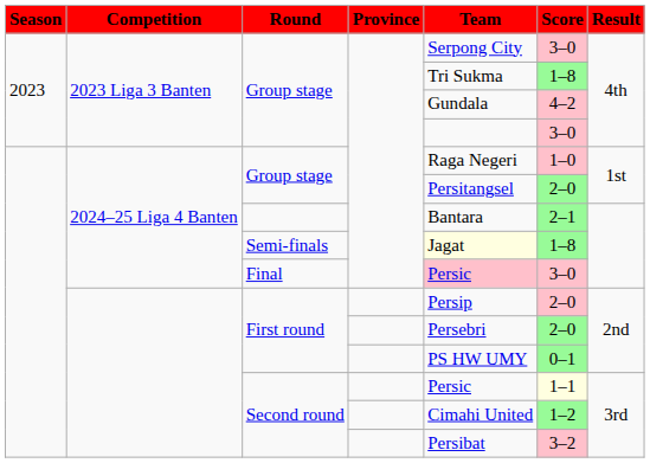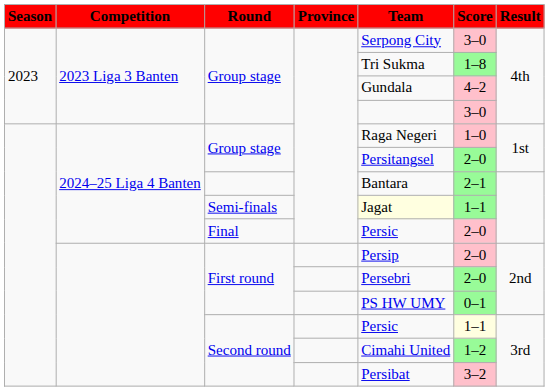 <table class="wikitable">
 <tr>
 <th style="background:red"><span> Season</span></th>
 <th style="background:red"><span> Competition</span></th>
 <th style="background:red"><span> Round</span></th>
 <th style="background:red"><span> Province</span></th>
 <th style="background:red"><span> Team</span></th>
 <th style="background:red"><span> Score</span></th>
 <th style="background:red"><span> Result</span></th>
 </tr>
 <tr>
 <td rowspan="4">2023</td>
 <td rowspan="4"><a href='#'>2023 Liga 3 Banten</a></td>
 <td rowspan="4"><a href='#'>Group stage</a></td>
 <td rowspan="9" align="center"></td>
 <td><a href='#'>Serpong City</a></td>
 <td bgcolor="pink" align="center">3–0</td>
 <td rowspan="4" align="center">4th</td>
 </tr>
 <tr>
 <td>Tri Sukma</td>
 <td bgcolor="palegreen" align="center">1–8</td>
 </tr>
 <tr>
 <td>Gundala</td>
 <td bgcolor="pink" align="center">4–2</td>
 </tr>
 <tr>
 <td></td>
 <td bgcolor="pink" align="center">3–0</td>
 </tr>
 <tr>
 <td rowspan="20"></td>
 <td rowspan="5"><a href='#'>2024–25 Liga 4 Banten</a></td>
 <td rowspan="2"><a href='#'>Group stage</a></td>
 <td>Raga Negeri</td>
 <td bgcolor=pink align="center">1–0</td>
 <td rowspan="2" align="center">1st</td>
 </tr>
 <tr>
 <td><a href='#'>Persitangsel</a></td>
 <td bgcolor="palegreen" align="center">2–0</td>
 </tr>
 <tr>
 <td></td>
 <td>Bantara</td>
 <td bgcolor="palegreen" align="center">2–1</td>
 <td rowspan="3" align="center"></td>
 </tr>
 <tr>
 <td><a href='#'>Semi-finals</a></td>
 <td style="background: lightyellow;">Jagat</td>
-<td bgcolor="palegreen" align="center">1–8</td>
+<td bgcolor="palegreen" align="center">1–1</td>
 </tr>
 <tr>
 <td><a href='#'>Final</a></td>
-<td style="background: pink;"><a href='#'>Persic</a></td>
-<td bgcolor="pink" align="center">3–0</td>
+<td><a href='#'>Persic</a></td>
+<td bgcolor="pink" align="center">2–0</td>
 </tr>
 <tr>
 <td rowspan="10"></td>
 <td rowspan="3"><a href='#'>First round</a></td>
 <td align="center"></td>
 <td><a href='#'>Persip</a></td>
 <td bgcolor="pink" align="center">2–0</td>
 <td rowspan="3" align="center">2nd</td>
 </tr>
 <tr>
 <td align="center"></td>
 <td><a href='#'>Persebri</a></td>
 <td bgcolor="palegreen" align="center">2–0</td>
 </tr>
 <tr>
 <td align="center"></td>
 <td><a href='#'>PS HW UMY</a></td>
 <td bgcolor="palegreen" align="center">0–1</td>
 </tr>
 <tr>
 <td rowspan="3"><a href='#'>Second round</a></td>
 <td align="center"></td>
 <td><a href='#'>Persic</a></td>
 <td bgcolor="lightyellow" align="center">1–1</td>
 <td rowspan="3" align="center">3rd</td>
 </tr>
 <tr>
 <td align="center"></td>
 <td><a href='#'>Cimahi United</a></td>
 <td bgcolor="palegreen" align="center">1–2</td>
 </tr>
 <tr>
 <td align="center"></td>
 <td><a href='#'>Persibat</a></td>
 <td bgcolor="pink" align="center">3–2</td>
 </tr>
 </table>
